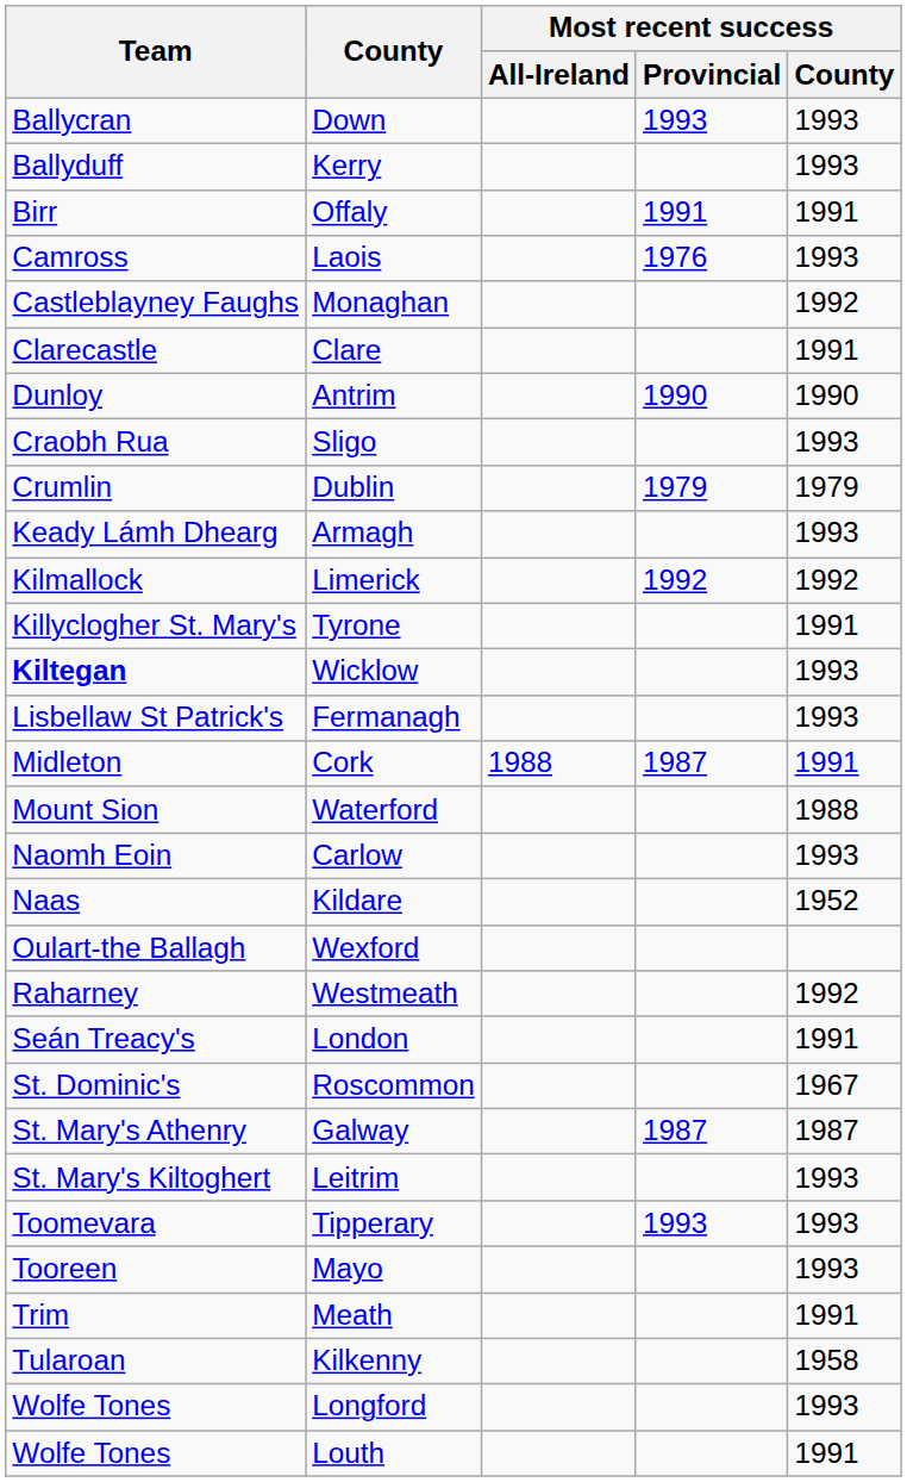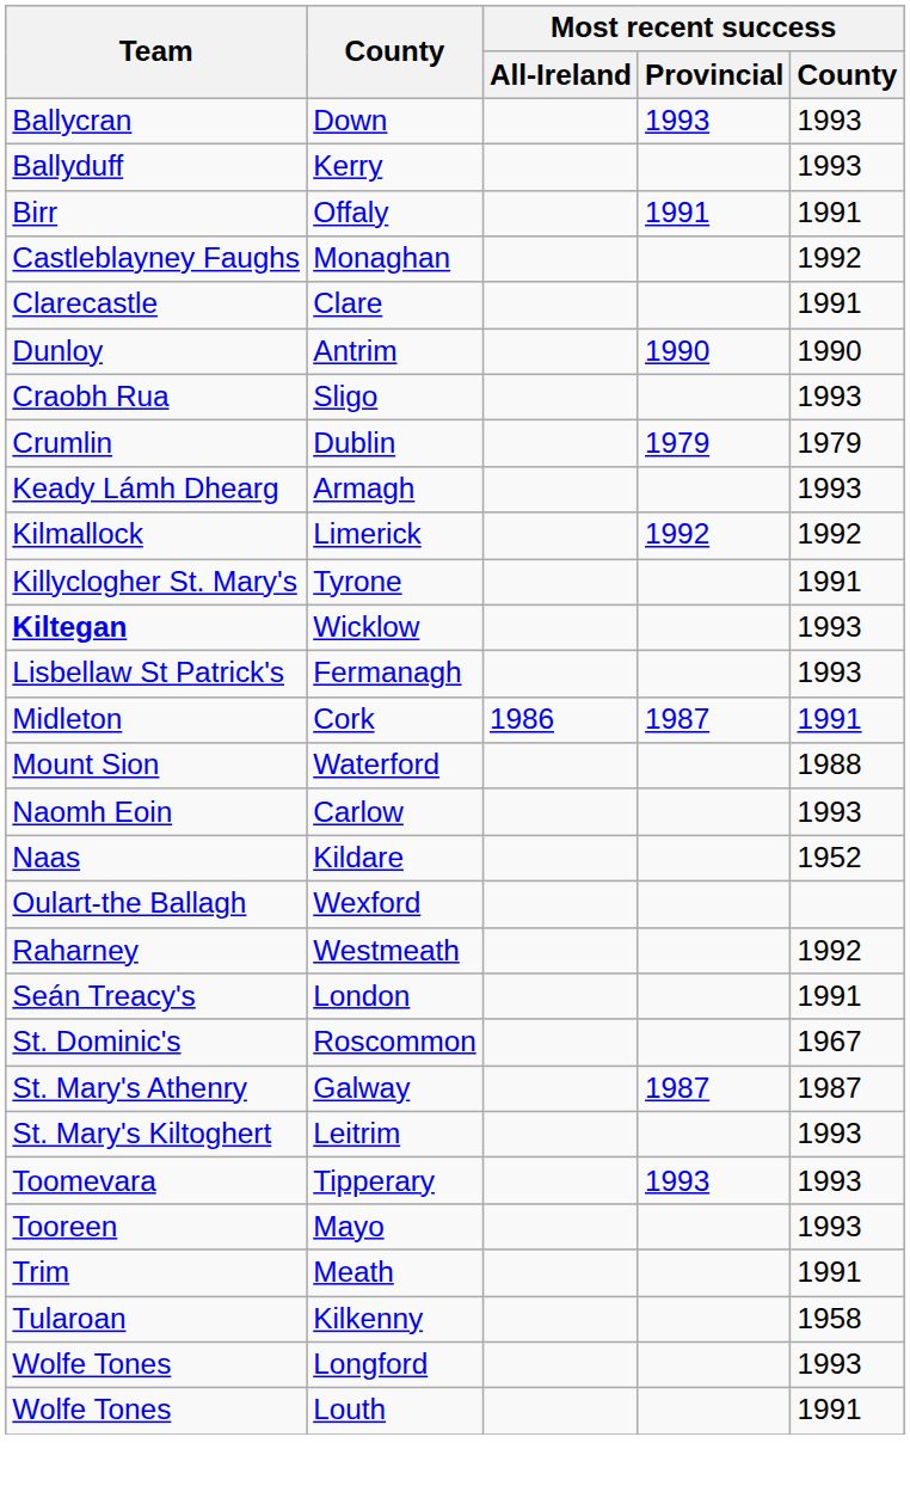 <table class="wikitable sortable">
 <tr>
 <th rowspan="2">Team</th>
 <th rowspan="2">County</th>
 <th colspan="3">Most recent success</th>
 </tr>
 <tr>
 <th>All-Ireland</th>
 <th>Provincial</th>
 <th>County</th>
 </tr>
 <tr>
 <td> <a href='#'>Ballycran</a></td>
 <td><a href='#'>Down</a></td>
 <td></td>
 <td><a href='#'>1993</a></td>
 <td>1993</td>
 </tr>
 <tr>
 <td> <a href='#'>Ballyduff</a></td>
 <td><a href='#'>Kerry</a></td>
 <td></td>
 <td></td>
 <td>1993</td>
 </tr>
 <tr>
 <td> <a href='#'>Birr</a></td>
 <td><a href='#'>Offaly</a></td>
 <td></td>
 <td><a href='#'>1991</a></td>
 <td>1991</td>
-</tr>
-<tr>
-<td> <a href='#'>Camross</a></td>
-<td><a href='#'>Laois</a></td>
-<td></td>
-<td><a href='#'>1976</a></td>
-<td>1993</td>
 </tr>
 <tr>
 <td> <a href='#'>Castleblayney Faughs</a></td>
 <td><a href='#'>Monaghan</a></td>
 <td></td>
 <td></td>
 <td>1992</td>
 </tr>
 <tr>
 <td> <a href='#'>Clarecastle</a></td>
 <td><a href='#'>Clare</a></td>
 <td></td>
 <td></td>
 <td>1991</td>
 </tr>
 <tr>
 <td> <a href='#'>Dunloy</a></td>
 <td><a href='#'>Antrim</a></td>
 <td></td>
 <td><a href='#'>1990</a></td>
 <td>1990</td>
 </tr>
 <tr>
 <td> <a href='#'>Craobh Rua</a></td>
 <td><a href='#'>Sligo</a></td>
 <td></td>
 <td></td>
 <td>1993</td>
 </tr>
 <tr>
 <td> <a href='#'>Crumlin</a></td>
 <td><a href='#'>Dublin</a></td>
 <td></td>
 <td><a href='#'>1979</a></td>
 <td>1979</td>
 </tr>
 <tr>
 <td> <a href='#'>Keady Lámh Dhearg</a></td>
 <td><a href='#'>Armagh</a></td>
 <td></td>
 <td></td>
 <td>1993</td>
 </tr>
 <tr>
 <td> <a href='#'>Kilmallock</a></td>
 <td><a href='#'>Limerick</a></td>
 <td></td>
 <td><a href='#'>1992</a></td>
 <td>1992</td>
 </tr>
 <tr>
 <td> <a href='#'>Killyclogher St. Mary's</a></td>
 <td><a href='#'>Tyrone</a></td>
 <td></td>
 <td></td>
 <td>1991</td>
 </tr>
 <tr>
 <td><strong> <a href='#'>Kiltegan</a></strong></td>
 <td><a href='#'>Wicklow</a></td>
 <td></td>
 <td></td>
 <td>1993</td>
 </tr>
 <tr>
 <td> <a href='#'>Lisbellaw St Patrick's</a></td>
 <td><a href='#'>Fermanagh</a></td>
 <td></td>
 <td></td>
 <td>1993</td>
 </tr>
 <tr>
 <td> <a href='#'>Midleton</a></td>
 <td><a href='#'>Cork</a></td>
-<td><a href='#'>1988</a></td>
+<td><a href='#'>1986</a></td>
 <td><a href='#'>1987</a></td>
 <td><a href='#'>1991</a></td>
 </tr>
 <tr>
 <td> <a href='#'>Mount Sion</a></td>
 <td><a href='#'>Waterford</a></td>
 <td></td>
 <td></td>
 <td>1988</td>
 </tr>
 <tr>
 <td> <a href='#'>Naomh Eoin</a></td>
 <td><a href='#'>Carlow</a></td>
 <td></td>
 <td></td>
 <td>1993</td>
 </tr>
 <tr>
 <td> <a href='#'>Naas</a></td>
 <td><a href='#'>Kildare</a></td>
 <td></td>
 <td></td>
 <td>1952</td>
 </tr>
 <tr>
 <td> <a href='#'>Oulart-the Ballagh</a></td>
 <td><a href='#'>Wexford</a></td>
 <td></td>
 <td></td>
 <td></td>
 </tr>
 <tr>
 <td> <a href='#'>Raharney</a></td>
 <td><a href='#'>Westmeath</a></td>
 <td></td>
 <td></td>
 <td>1992</td>
 </tr>
 <tr>
 <td> <a href='#'>Seán Treacy's</a></td>
 <td><a href='#'>London</a></td>
 <td></td>
 <td></td>
 <td>1991</td>
 </tr>
 <tr>
 <td> <a href='#'>St. Dominic's</a></td>
 <td><a href='#'>Roscommon</a></td>
 <td></td>
 <td></td>
 <td>1967</td>
 </tr>
 <tr>
 <td> <a href='#'>St. Mary's Athenry</a></td>
 <td><a href='#'>Galway</a></td>
 <td></td>
 <td><a href='#'>1987</a></td>
 <td>1987</td>
 </tr>
 <tr>
 <td> <a href='#'>St. Mary's Kiltoghert</a></td>
 <td><a href='#'>Leitrim</a></td>
 <td></td>
 <td></td>
 <td>1993</td>
 </tr>
 <tr>
 <td> <a href='#'>Toomevara</a></td>
 <td><a href='#'>Tipperary</a></td>
 <td></td>
 <td><a href='#'>1993</a></td>
 <td>1993</td>
 </tr>
 <tr>
 <td> <a href='#'>Tooreen</a></td>
 <td><a href='#'>Mayo</a></td>
 <td></td>
 <td></td>
 <td>1993</td>
 </tr>
 <tr>
 <td> <a href='#'>Trim</a></td>
 <td><a href='#'>Meath</a></td>
 <td></td>
 <td></td>
 <td>1991</td>
 </tr>
 <tr>
 <td> <a href='#'>Tularoan</a></td>
 <td><a href='#'>Kilkenny</a></td>
 <td></td>
 <td></td>
 <td>1958</td>
 </tr>
 <tr>
 <td> <a href='#'>Wolfe Tones</a></td>
 <td><a href='#'>Longford</a></td>
 <td></td>
 <td></td>
 <td>1993</td>
 </tr>
 <tr>
 <td> <a href='#'>Wolfe Tones</a></td>
 <td><a href='#'>Louth</a></td>
 <td></td>
 <td></td>
 <td>1991</td>
 </tr>
 </table>
